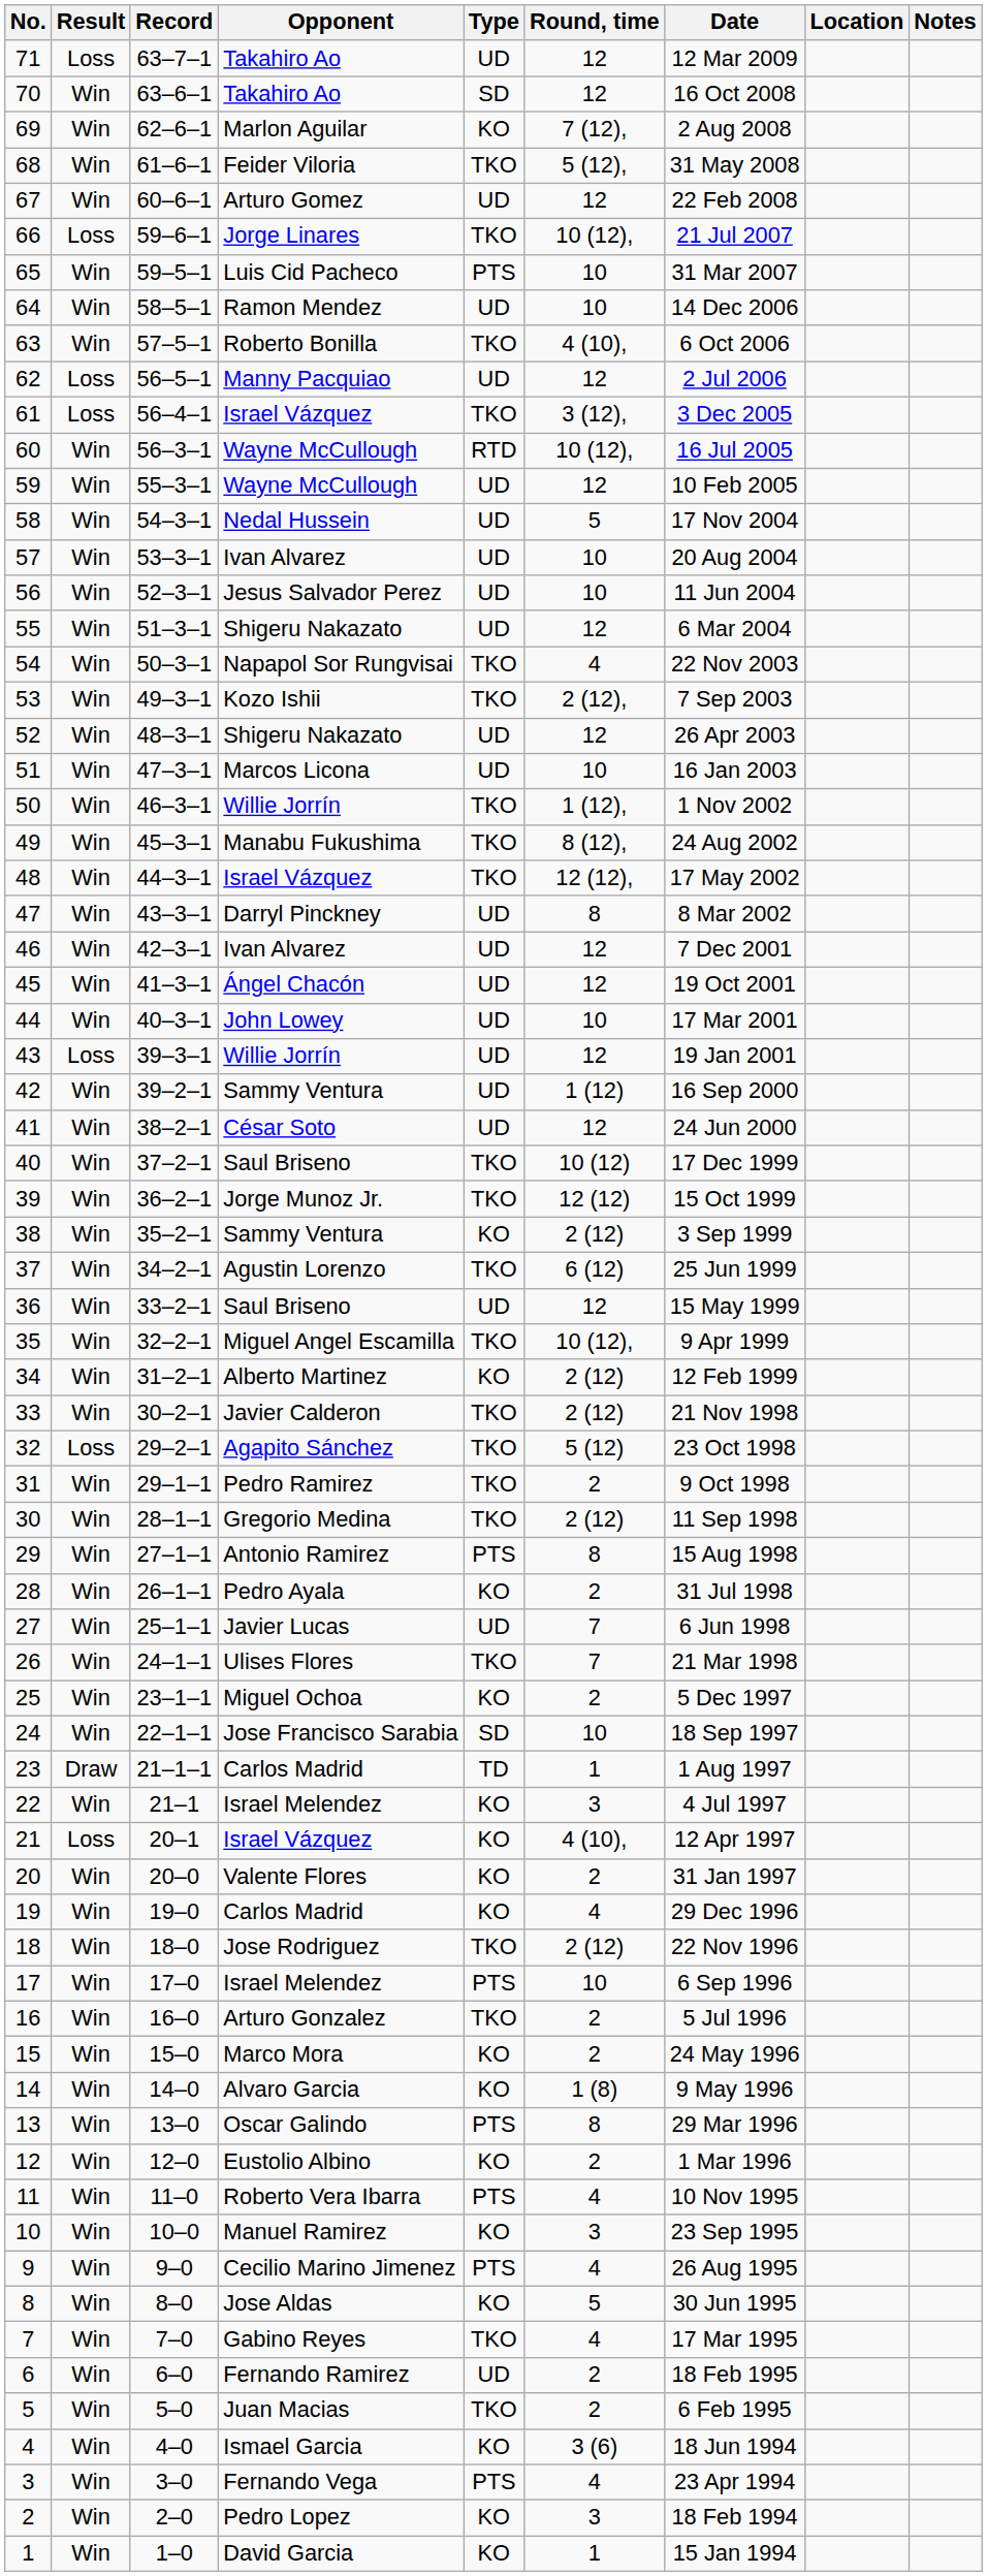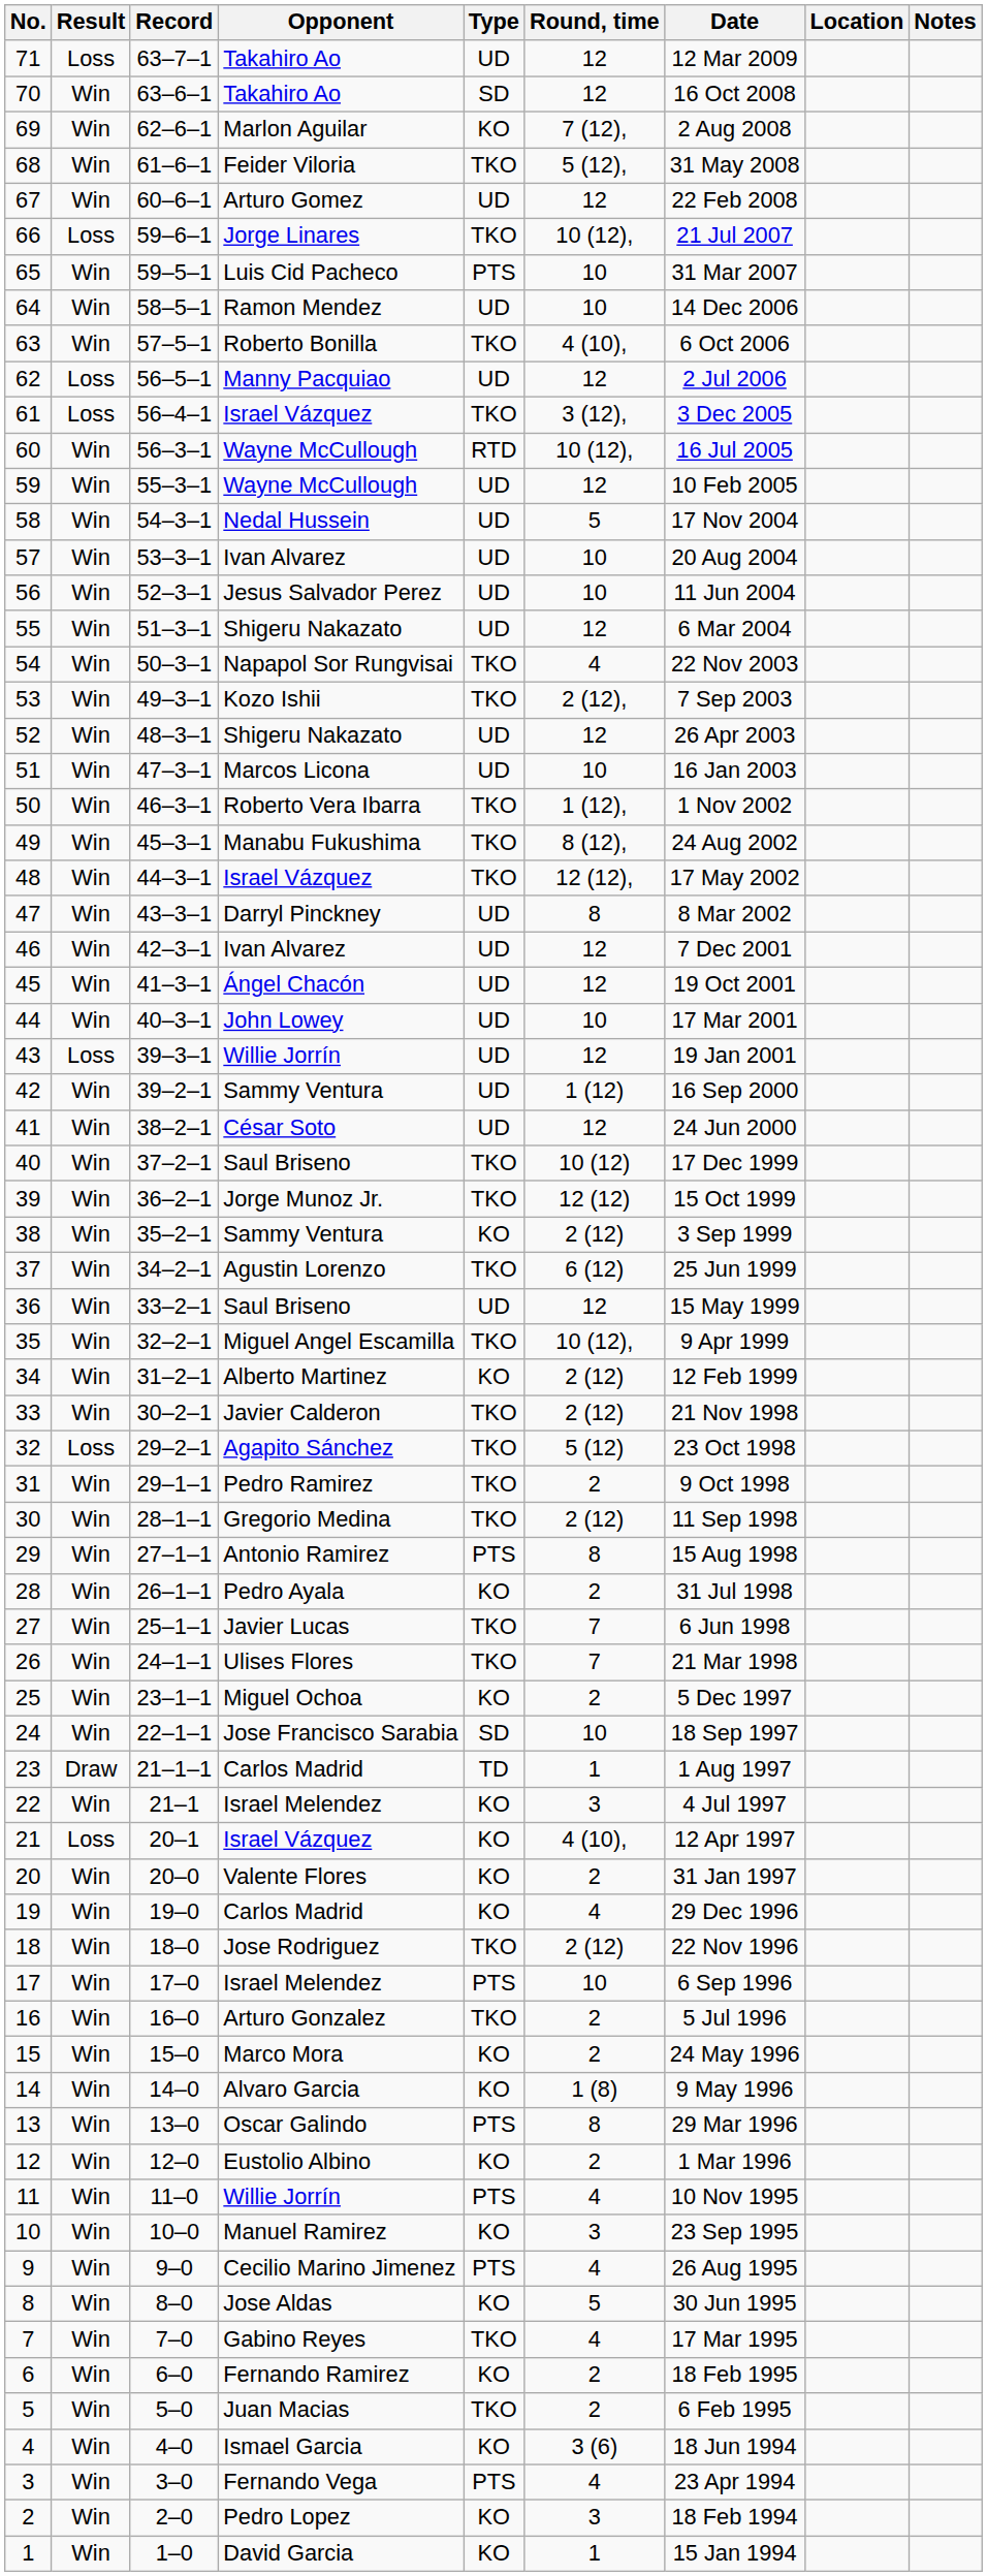 <table class="wikitable" style="text-align:center">
 <tr>
 <th>No.</th>
 <th>Result</th>
 <th>Record</th>
 <th>Opponent</th>
 <th>Type</th>
 <th>Round, time</th>
 <th>Date</th>
 <th>Location</th>
 <th>Notes</th>
 </tr>
 <tr>
 <td>71</td>
 <td>Loss</td>
 <td>63–7–1</td>
 <td align=left><a href='#'>Takahiro Ao</a></td>
 <td>UD</td>
 <td>12</td>
 <td>12 Mar 2009</td>
 <td align=left></td>
 <td align=left></td>
 </tr>
 <tr>
 <td>70</td>
 <td>Win</td>
 <td>63–6–1</td>
 <td align=left><a href='#'>Takahiro Ao</a></td>
 <td>SD</td>
 <td>12</td>
 <td>16 Oct 2008</td>
 <td align=left></td>
 <td align=left></td>
 </tr>
 <tr>
 <td>69</td>
 <td>Win</td>
 <td>62–6–1</td>
 <td align=left>Marlon Aguilar</td>
 <td>KO</td>
 <td>7 (12), </td>
 <td>2 Aug 2008</td>
 <td align=left></td>
 <td align=left></td>
 </tr>
 <tr>
 <td>68</td>
 <td>Win</td>
 <td>61–6–1</td>
 <td align=left>Feider Viloria</td>
 <td>TKO</td>
 <td>5 (12), </td>
 <td>31 May 2008</td>
 <td align=left></td>
 <td align=left></td>
 </tr>
 <tr>
 <td>67</td>
 <td>Win</td>
 <td>60–6–1</td>
 <td align=left>Arturo Gomez</td>
 <td>UD</td>
 <td>12</td>
 <td>22 Feb 2008</td>
 <td align=left></td>
 <td align=left></td>
 </tr>
 <tr>
 <td>66</td>
 <td>Loss</td>
 <td>59–6–1</td>
 <td align=left><a href='#'>Jorge Linares</a></td>
 <td>TKO</td>
 <td>10 (12), </td>
 <td><a href='#'>21 Jul 2007</a></td>
 <td align=left></td>
 <td align=left></td>
 </tr>
 <tr>
 <td>65</td>
 <td>Win</td>
 <td>59–5–1</td>
 <td align=left>Luis Cid Pacheco</td>
 <td>PTS</td>
 <td>10</td>
 <td>31 Mar 2007</td>
 <td align=left></td>
 <td align=left></td>
 </tr>
 <tr>
 <td>64</td>
 <td>Win</td>
 <td>58–5–1</td>
 <td align=left>Ramon Mendez</td>
 <td>UD</td>
 <td>10</td>
 <td>14 Dec 2006</td>
 <td align=left></td>
 <td align=left></td>
 </tr>
 <tr>
 <td>63</td>
 <td>Win</td>
 <td>57–5–1</td>
 <td align=left>Roberto Bonilla</td>
 <td>TKO</td>
 <td>4 (10), </td>
 <td>6 Oct 2006</td>
 <td align=left></td>
 <td align=left></td>
 </tr>
 <tr>
 <td>62</td>
 <td>Loss</td>
 <td>56–5–1</td>
 <td align=left><a href='#'>Manny Pacquiao</a></td>
 <td>UD</td>
 <td>12</td>
 <td><a href='#'>2 Jul 2006</a></td>
 <td align=left></td>
 <td align=left></td>
 </tr>
 <tr>
 <td>61</td>
 <td>Loss</td>
 <td>56–4–1</td>
 <td align=left><a href='#'>Israel Vázquez</a></td>
 <td>TKO</td>
 <td>3 (12), </td>
 <td><a href='#'>3 Dec 2005</a></td>
 <td align=left></td>
 <td align=left></td>
 </tr>
 <tr>
 <td>60</td>
 <td>Win</td>
 <td>56–3–1</td>
 <td align=left><a href='#'>Wayne McCullough</a></td>
 <td>RTD</td>
 <td>10 (12), </td>
 <td><a href='#'>16 Jul 2005</a></td>
 <td align=left></td>
 <td align=left></td>
 </tr>
 <tr>
 <td>59</td>
 <td>Win</td>
 <td>55–3–1</td>
 <td align=left><a href='#'>Wayne McCullough</a></td>
 <td>UD</td>
 <td>12</td>
 <td>10 Feb 2005</td>
 <td align=left></td>
 <td align=left></td>
 </tr>
 <tr>
 <td>58</td>
 <td>Win</td>
 <td>54–3–1</td>
 <td align=left><a href='#'>Nedal Hussein</a></td>
 <td>UD</td>
 <td>5</td>
 <td>17 Nov 2004</td>
 <td align=left></td>
 <td align=left></td>
 </tr>
 <tr>
 <td>57</td>
 <td>Win</td>
 <td>53–3–1</td>
 <td align=left>Ivan Alvarez</td>
 <td>UD</td>
 <td>10</td>
 <td>20 Aug 2004</td>
 <td align=left></td>
 <td align=left></td>
 </tr>
 <tr>
 <td>56</td>
 <td>Win</td>
 <td>52–3–1</td>
 <td align=left>Jesus Salvador Perez</td>
 <td>UD</td>
 <td>10</td>
 <td>11 Jun 2004</td>
 <td align=left></td>
 <td align=left></td>
 </tr>
 <tr>
 <td>55</td>
 <td>Win</td>
 <td>51–3–1</td>
 <td align=left>Shigeru Nakazato</td>
 <td>UD</td>
 <td>12</td>
 <td>6 Mar 2004</td>
 <td align=left></td>
 <td align=left></td>
 </tr>
 <tr>
 <td>54</td>
 <td>Win</td>
 <td>50–3–1</td>
 <td align=left>Napapol Sor Rungvisai</td>
 <td>TKO</td>
 <td>4</td>
 <td>22 Nov 2003</td>
 <td align=left></td>
 <td align=left></td>
 </tr>
 <tr>
 <td>53</td>
 <td>Win</td>
 <td>49–3–1</td>
 <td align=left>Kozo Ishii</td>
 <td>TKO</td>
 <td>2 (12), </td>
 <td>7 Sep 2003</td>
 <td align=left></td>
 <td align=left></td>
 </tr>
 <tr>
 <td>52</td>
 <td>Win</td>
 <td>48–3–1</td>
 <td align=left>Shigeru Nakazato</td>
 <td>UD</td>
 <td>12</td>
 <td>26 Apr 2003</td>
 <td align=left></td>
 <td align=left></td>
 </tr>
 <tr>
 <td>51</td>
 <td>Win</td>
 <td>47–3–1</td>
 <td align=left>Marcos Licona</td>
 <td>UD</td>
 <td>10</td>
 <td>16 Jan 2003</td>
 <td align=left></td>
 <td align=left></td>
 </tr>
 <tr>
 <td>50</td>
 <td>Win</td>
 <td>46–3–1</td>
-<td align=left><a href='#'>Willie Jorrín</a></td>
+<td align=left>Roberto Vera Ibarra</td>
 <td>TKO</td>
 <td>1 (12), </td>
 <td>1 Nov 2002</td>
 <td align=left></td>
 <td align=left></td>
 </tr>
 <tr>
 <td>49</td>
 <td>Win</td>
 <td>45–3–1</td>
 <td align=left>Manabu Fukushima</td>
 <td>TKO</td>
 <td>8 (12), </td>
 <td>24 Aug 2002</td>
 <td align=left></td>
 <td align=left></td>
 </tr>
 <tr>
 <td>48</td>
 <td>Win</td>
 <td>44–3–1</td>
 <td align=left><a href='#'>Israel Vázquez</a></td>
 <td>TKO</td>
 <td>12 (12), </td>
 <td>17 May 2002</td>
 <td align=left></td>
 <td align=left></td>
 </tr>
 <tr>
 <td>47</td>
 <td>Win</td>
 <td>43–3–1</td>
 <td align=left>Darryl Pinckney</td>
 <td>UD</td>
 <td>8</td>
 <td>8 Mar 2002</td>
 <td align=left></td>
 <td align=left></td>
 </tr>
 <tr>
 <td>46</td>
 <td>Win</td>
 <td>42–3–1</td>
 <td align=left>Ivan Alvarez</td>
 <td>UD</td>
 <td>12</td>
 <td>7 Dec 2001</td>
 <td align=left></td>
 <td align=left></td>
 </tr>
 <tr>
 <td>45</td>
 <td>Win</td>
 <td>41–3–1</td>
 <td align=left><a href='#'>Ángel Chacón</a></td>
 <td>UD</td>
 <td>12</td>
 <td>19 Oct 2001</td>
 <td align=left></td>
 <td align=left></td>
 </tr>
 <tr>
 <td>44</td>
 <td>Win</td>
 <td>40–3–1</td>
 <td align=left><a href='#'>John Lowey</a></td>
 <td>UD</td>
 <td>10</td>
 <td>17 Mar 2001</td>
 <td align=left></td>
 <td align=left></td>
 </tr>
 <tr>
 <td>43</td>
 <td>Loss</td>
 <td>39–3–1</td>
 <td align=left><a href='#'>Willie Jorrín</a></td>
 <td>UD</td>
 <td>12</td>
 <td>19 Jan 2001</td>
 <td align=left></td>
 <td align=left></td>
 </tr>
 <tr>
 <td>42</td>
 <td>Win</td>
 <td>39–2–1</td>
 <td align=left>Sammy Ventura</td>
 <td>UD</td>
 <td>1 (12)</td>
 <td>16 Sep 2000</td>
 <td align=left></td>
 <td align=left></td>
 </tr>
 <tr>
 <td>41</td>
 <td>Win</td>
 <td>38–2–1</td>
 <td align=left><a href='#'>César Soto</a></td>
 <td>UD</td>
 <td>12</td>
 <td>24 Jun 2000</td>
 <td align=left></td>
 <td align=left></td>
 </tr>
 <tr>
 <td>40</td>
 <td>Win</td>
 <td>37–2–1</td>
 <td align=left>Saul Briseno</td>
 <td>TKO</td>
 <td>10 (12)</td>
 <td>17 Dec 1999</td>
 <td align=left></td>
 <td align=left></td>
 </tr>
 <tr>
 <td>39</td>
 <td>Win</td>
 <td>36–2–1</td>
 <td align=left>Jorge Munoz Jr.</td>
 <td>TKO</td>
 <td>12 (12)</td>
 <td>15 Oct 1999</td>
 <td align=left></td>
 <td align=left></td>
 </tr>
 <tr>
 <td>38</td>
 <td>Win</td>
 <td>35–2–1</td>
 <td align=left>Sammy Ventura</td>
 <td>KO</td>
 <td>2 (12)</td>
 <td>3 Sep 1999</td>
 <td align=left></td>
 <td align=left></td>
 </tr>
 <tr>
 <td>37</td>
 <td>Win</td>
 <td>34–2–1</td>
 <td align=left>Agustin Lorenzo</td>
 <td>TKO</td>
 <td>6 (12)</td>
 <td>25 Jun 1999</td>
 <td align=left></td>
 <td align=left></td>
 </tr>
 <tr>
 <td>36</td>
 <td>Win</td>
 <td>33–2–1</td>
 <td align=left>Saul Briseno</td>
 <td>UD</td>
 <td>12</td>
 <td>15 May 1999</td>
 <td align=left></td>
 <td align=left></td>
 </tr>
 <tr>
 <td>35</td>
 <td>Win</td>
 <td>32–2–1</td>
 <td align=left>Miguel Angel Escamilla</td>
 <td>TKO</td>
 <td>10 (12), </td>
 <td>9 Apr 1999</td>
 <td align=left></td>
 <td align=left></td>
 </tr>
 <tr>
 <td>34</td>
 <td>Win</td>
 <td>31–2–1</td>
 <td align=left>Alberto Martinez</td>
 <td>KO</td>
 <td>2 (12)</td>
 <td>12 Feb 1999</td>
 <td align=left></td>
 <td align=left></td>
 </tr>
 <tr>
 <td>33</td>
 <td>Win</td>
 <td>30–2–1</td>
 <td align=left>Javier Calderon</td>
 <td>TKO</td>
 <td>2 (12)</td>
 <td>21 Nov 1998</td>
 <td align=left></td>
 <td align=left></td>
 </tr>
 <tr>
 <td>32</td>
 <td>Loss</td>
 <td>29–2–1</td>
 <td align=left><a href='#'>Agapito Sánchez</a></td>
 <td>TKO</td>
 <td>5 (12)</td>
 <td>23 Oct 1998</td>
 <td align=left></td>
 <td align=left></td>
 </tr>
 <tr>
 <td>31</td>
 <td>Win</td>
 <td>29–1–1</td>
 <td align=left>Pedro Ramirez</td>
 <td>TKO</td>
 <td>2</td>
 <td>9 Oct 1998</td>
 <td align=left></td>
 <td align=left></td>
 </tr>
 <tr>
 <td>30</td>
 <td>Win</td>
 <td>28–1–1</td>
 <td align=left>Gregorio Medina</td>
 <td>TKO</td>
 <td>2 (12)</td>
 <td>11 Sep 1998</td>
 <td align=left></td>
 <td align=left></td>
 </tr>
 <tr>
 <td>29</td>
 <td>Win</td>
 <td>27–1–1</td>
 <td align=left>Antonio Ramirez</td>
 <td>PTS</td>
 <td>8</td>
 <td>15 Aug 1998</td>
 <td align=left></td>
 <td align=left></td>
 </tr>
 <tr>
 <td>28</td>
 <td>Win</td>
 <td>26–1–1</td>
 <td align=left>Pedro Ayala</td>
 <td>KO</td>
 <td>2</td>
 <td>31 Jul 1998</td>
 <td align=left></td>
 <td align=left></td>
 </tr>
 <tr>
 <td>27</td>
 <td>Win</td>
 <td>25–1–1</td>
 <td align=left>Javier Lucas</td>
-<td>UD</td>
+<td>TKO</td>
 <td>7</td>
 <td>6 Jun 1998</td>
 <td align=left></td>
 <td align=left></td>
 </tr>
 <tr>
 <td>26</td>
 <td>Win</td>
 <td>24–1–1</td>
 <td align=left>Ulises Flores</td>
 <td>TKO</td>
 <td>7</td>
 <td>21 Mar 1998</td>
 <td align=left></td>
 <td align=left></td>
 </tr>
 <tr>
 <td>25</td>
 <td>Win</td>
 <td>23–1–1</td>
 <td align=left>Miguel Ochoa</td>
 <td>KO</td>
 <td>2</td>
 <td>5 Dec 1997</td>
 <td align=left></td>
 <td align=left></td>
 </tr>
 <tr>
 <td>24</td>
 <td>Win</td>
 <td>22–1–1</td>
 <td align=left>Jose Francisco Sarabia</td>
 <td>SD</td>
 <td>10</td>
 <td>18 Sep 1997</td>
 <td align=left></td>
 <td align=left></td>
 </tr>
 <tr>
 <td>23</td>
 <td>Draw</td>
 <td>21–1–1</td>
 <td align=left>Carlos Madrid</td>
 <td>TD</td>
 <td>1</td>
 <td>1 Aug 1997</td>
 <td align=left></td>
 <td align=left></td>
 </tr>
 <tr>
 <td>22</td>
 <td>Win</td>
 <td>21–1</td>
 <td align=left>Israel Melendez</td>
 <td>KO</td>
 <td>3</td>
 <td>4 Jul 1997</td>
 <td align=left></td>
 <td align=left></td>
 </tr>
 <tr>
 <td>21</td>
 <td>Loss</td>
 <td>20–1</td>
 <td align=left><a href='#'>Israel Vázquez</a></td>
 <td>KO</td>
 <td>4 (10), </td>
 <td>12 Apr 1997</td>
 <td align=left></td>
 <td align=left></td>
 </tr>
 <tr>
 <td>20</td>
 <td>Win</td>
 <td>20–0</td>
 <td align=left>Valente Flores</td>
 <td>KO</td>
 <td>2</td>
 <td>31 Jan 1997</td>
 <td align=left></td>
 <td align=left></td>
 </tr>
 <tr>
 <td>19</td>
 <td>Win</td>
 <td>19–0</td>
 <td align=left>Carlos Madrid</td>
 <td>KO</td>
 <td>4</td>
 <td>29 Dec 1996</td>
 <td align=left></td>
 <td align=left></td>
 </tr>
 <tr>
 <td>18</td>
 <td>Win</td>
 <td>18–0</td>
 <td align=left>Jose Rodriguez</td>
 <td>TKO</td>
 <td>2 (12)</td>
 <td>22 Nov 1996</td>
 <td align=left></td>
 <td align=left></td>
 </tr>
 <tr>
 <td>17</td>
 <td>Win</td>
 <td>17–0</td>
 <td align=left>Israel Melendez</td>
 <td>PTS</td>
 <td>10</td>
 <td>6 Sep 1996</td>
 <td align=left></td>
 <td align=left></td>
 </tr>
 <tr>
 <td>16</td>
 <td>Win</td>
 <td>16–0</td>
 <td align=left>Arturo Gonzalez</td>
 <td>TKO</td>
 <td>2</td>
 <td>5 Jul 1996</td>
 <td align=left></td>
 <td align=left></td>
 </tr>
 <tr>
 <td>15</td>
 <td>Win</td>
 <td>15–0</td>
 <td align=left>Marco Mora</td>
 <td>KO</td>
 <td>2</td>
 <td>24 May 1996</td>
 <td align=left></td>
 <td align=left></td>
 </tr>
 <tr>
 <td>14</td>
 <td>Win</td>
 <td>14–0</td>
 <td align=left>Alvaro Garcia</td>
 <td>KO</td>
 <td>1 (8)</td>
 <td>9 May 1996</td>
 <td align=left></td>
 <td align=left></td>
 </tr>
 <tr>
 <td>13</td>
 <td>Win</td>
 <td>13–0</td>
 <td align=left>Oscar Galindo</td>
 <td>PTS</td>
 <td>8</td>
 <td>29 Mar 1996</td>
 <td align=left></td>
 <td align=left></td>
 </tr>
 <tr>
 <td>12</td>
 <td>Win</td>
 <td>12–0</td>
 <td align=left>Eustolio Albino</td>
 <td>KO</td>
 <td>2</td>
 <td>1 Mar 1996</td>
 <td align=left></td>
 <td align=left></td>
 </tr>
 <tr>
 <td>11</td>
 <td>Win</td>
 <td>11–0</td>
-<td align=left>Roberto Vera Ibarra</td>
+<td align=left><a href='#'>Willie Jorrín</a></td>
 <td>PTS</td>
 <td>4</td>
 <td>10 Nov 1995</td>
 <td align=left></td>
 <td align=left></td>
 </tr>
 <tr>
 <td>10</td>
 <td>Win</td>
 <td>10–0</td>
 <td align=left>Manuel Ramirez</td>
 <td>KO</td>
 <td>3</td>
 <td>23 Sep 1995</td>
 <td align=left></td>
 <td align=left></td>
 </tr>
 <tr>
 <td>9</td>
 <td>Win</td>
 <td>9–0</td>
 <td align=left>Cecilio Marino Jimenez</td>
 <td>PTS</td>
 <td>4</td>
 <td>26 Aug 1995</td>
 <td align=left></td>
 <td align=left></td>
 </tr>
 <tr>
 <td>8</td>
 <td>Win</td>
 <td>8–0</td>
 <td align=left>Jose Aldas</td>
 <td>KO</td>
 <td>5</td>
 <td>30 Jun 1995</td>
 <td align=left></td>
 <td align=left></td>
 </tr>
 <tr>
 <td>7</td>
 <td>Win</td>
 <td>7–0</td>
 <td align=left>Gabino Reyes</td>
 <td>TKO</td>
 <td>4</td>
 <td>17 Mar 1995</td>
 <td align=left></td>
 <td align=left></td>
 </tr>
 <tr>
 <td>6</td>
 <td>Win</td>
 <td>6–0</td>
 <td align=left>Fernando Ramirez</td>
-<td>UD</td>
+<td>KO</td>
 <td>2</td>
 <td>18 Feb 1995</td>
 <td align=left></td>
 <td align=left></td>
 </tr>
 <tr>
 <td>5</td>
 <td>Win</td>
 <td>5–0</td>
 <td align=left>Juan Macias</td>
 <td>TKO</td>
 <td>2</td>
 <td>6 Feb 1995</td>
 <td align=left></td>
 <td align=left></td>
 </tr>
 <tr>
 <td>4</td>
 <td>Win</td>
 <td>4–0</td>
 <td align=left>Ismael Garcia</td>
 <td>KO</td>
 <td>3 (6)</td>
 <td>18 Jun 1994</td>
 <td align=left></td>
 <td align=left></td>
 </tr>
 <tr>
 <td>3</td>
 <td>Win</td>
 <td>3–0</td>
 <td align=left>Fernando Vega</td>
 <td>PTS</td>
 <td>4</td>
 <td>23 Apr 1994</td>
 <td align=left></td>
 <td align=left></td>
 </tr>
 <tr>
 <td>2</td>
 <td>Win</td>
 <td>2–0</td>
 <td align=left>Pedro Lopez</td>
 <td>KO</td>
 <td>3</td>
 <td>18 Feb 1994</td>
 <td align=left></td>
 <td align=left></td>
 </tr>
 <tr>
 <td>1</td>
 <td>Win</td>
 <td>1–0</td>
 <td align=left>David Garcia</td>
 <td>KO</td>
 <td>1</td>
 <td>15 Jan 1994</td>
 <td align=left></td>
 <td align=left></td>
 </tr>
 </table>
